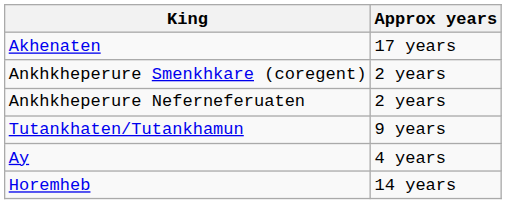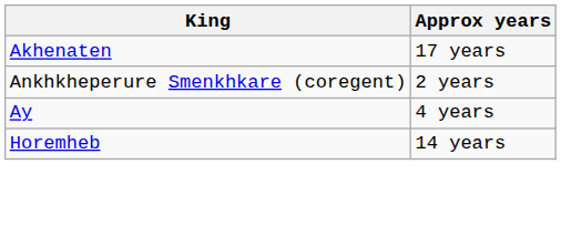 <table class="wikitable">
 <tr>
 <th>King</th>
 <th>Approx years</th>
 </tr>
 <tr>
 <td><a href='#'>Akhenaten</a></td>
 <td>17 years</td>
 </tr>
 <tr>
 <td>Ankhkheperure <a href='#'>Smenkhkare</a> (coregent)</td>
 <td>2 years</td>
 </tr>
 <tr>
-<td>Ankhkheperure Neferneferuaten</td>
-<td>2 years</td>
-</tr>
-<tr>
-<td><a href='#'>Tutankhaten/Tutankhamun</a></td>
-<td>9 years</td>
-</tr>
-<tr>
 <td><a href='#'>Ay</a></td>
 <td>4 years</td>
 </tr>
 <tr>
 <td><a href='#'>Horemheb</a></td>
 <td>14 years</td>
 </tr>
 </table>
